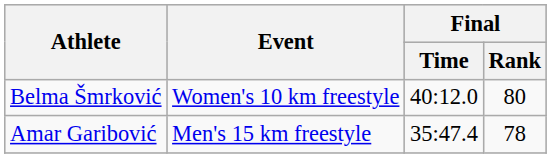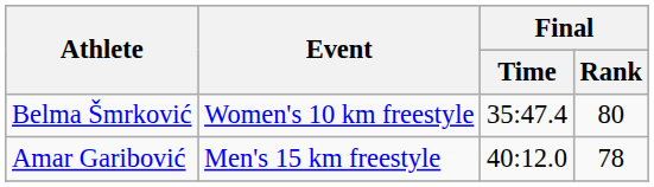 <table class="wikitable" style="font-size:90%">
 <tr>
 <th rowspan="2">Athlete</th>
 <th rowspan="2">Event</th>
 <th colspan="2">Final</th>
 </tr>
 <tr>
 <th>Time</th>
 <th>Rank</th>
 </tr>
 <tr>
 <td><a href='#'>Belma Šmrković</a></td>
 <td><a href='#'>Women's 10 km freestyle</a></td>
-<td align="center">40:12.0</td>
+<td align="center">35:47.4</td>
 <td align="center">80</td>
 </tr>
 <tr>
 <td><a href='#'>Amar Garibović</a></td>
 <td><a href='#'>Men's 15 km freestyle</a></td>
-<td align="center">35:47.4</td>
+<td align="center">40:12.0</td>
 <td align="center">78</td>
 </tr>
 </table>
